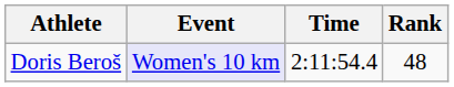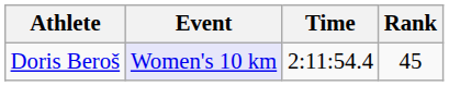 <table class="wikitable" style="font-size:90%;">
 <tr>
 <th>Athlete</th>
 <th>Event</th>
 <th>Time</th>
 <th>Rank</th>
 </tr>
 <tr align=center>
 <td align=left><a href='#'>Doris Beroš</a></td>
 <td align=left style="background: lavender;"><a href='#'>Women's 10 km</a></td>
 <td>2:11:54.4</td>
-<td>48</td>
+<td>45</td>
 </tr>
 </table>
